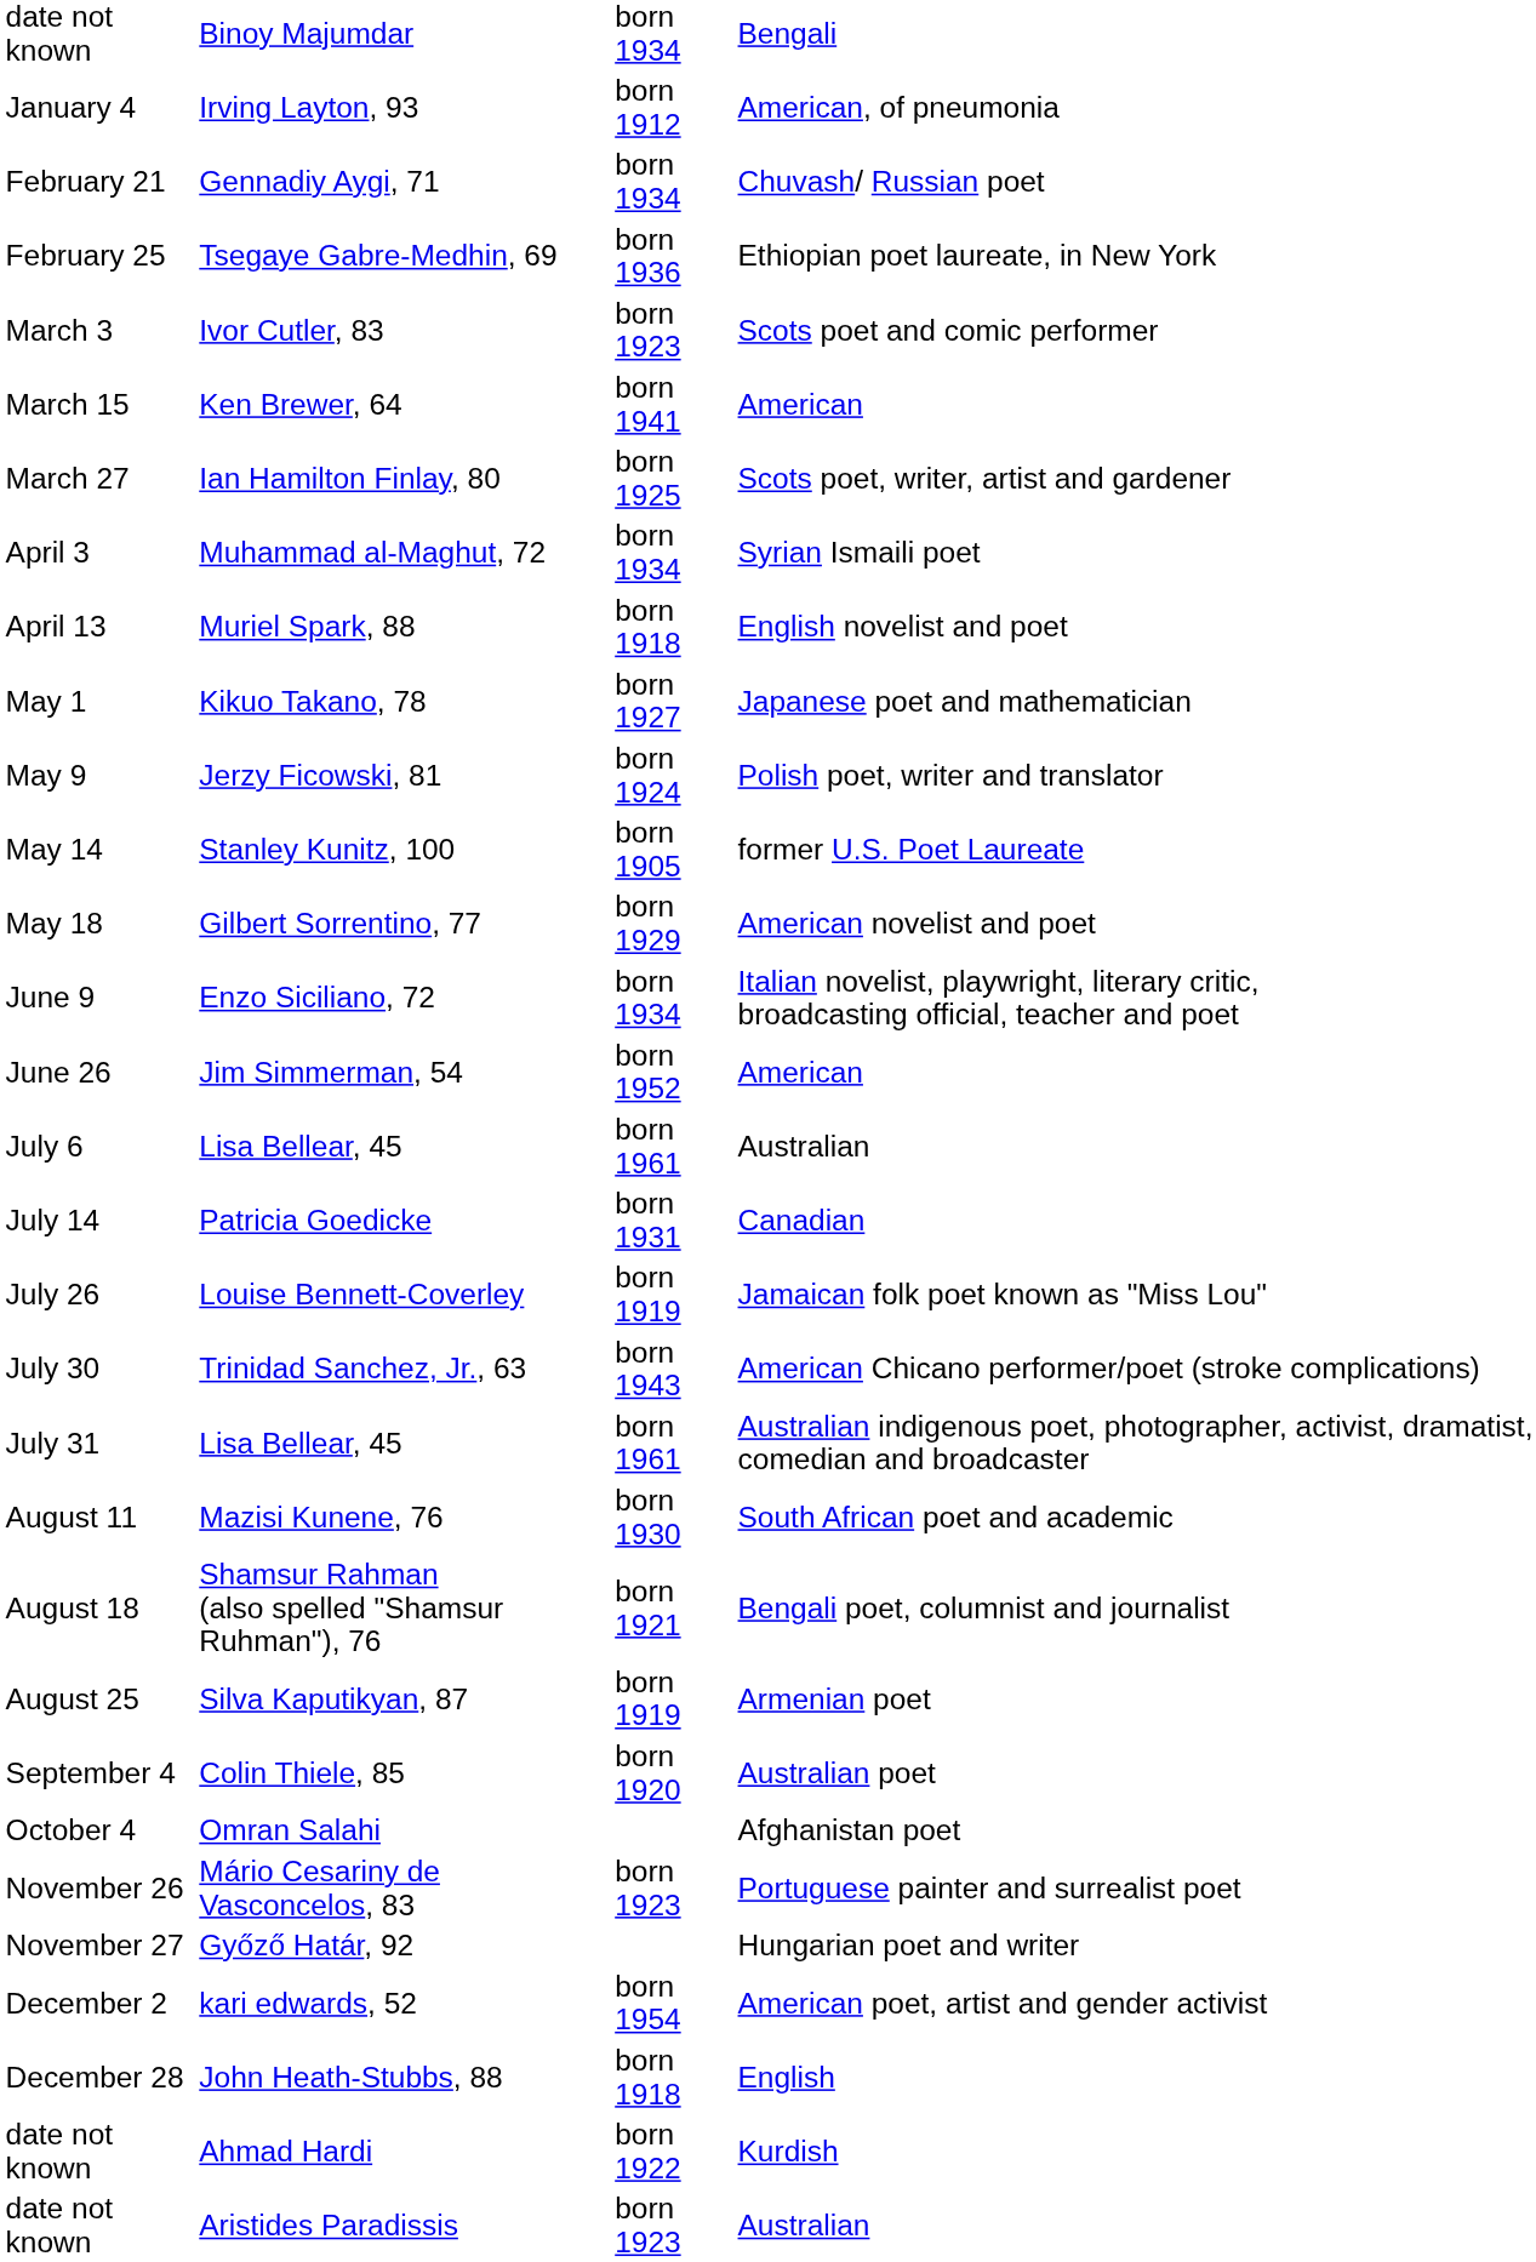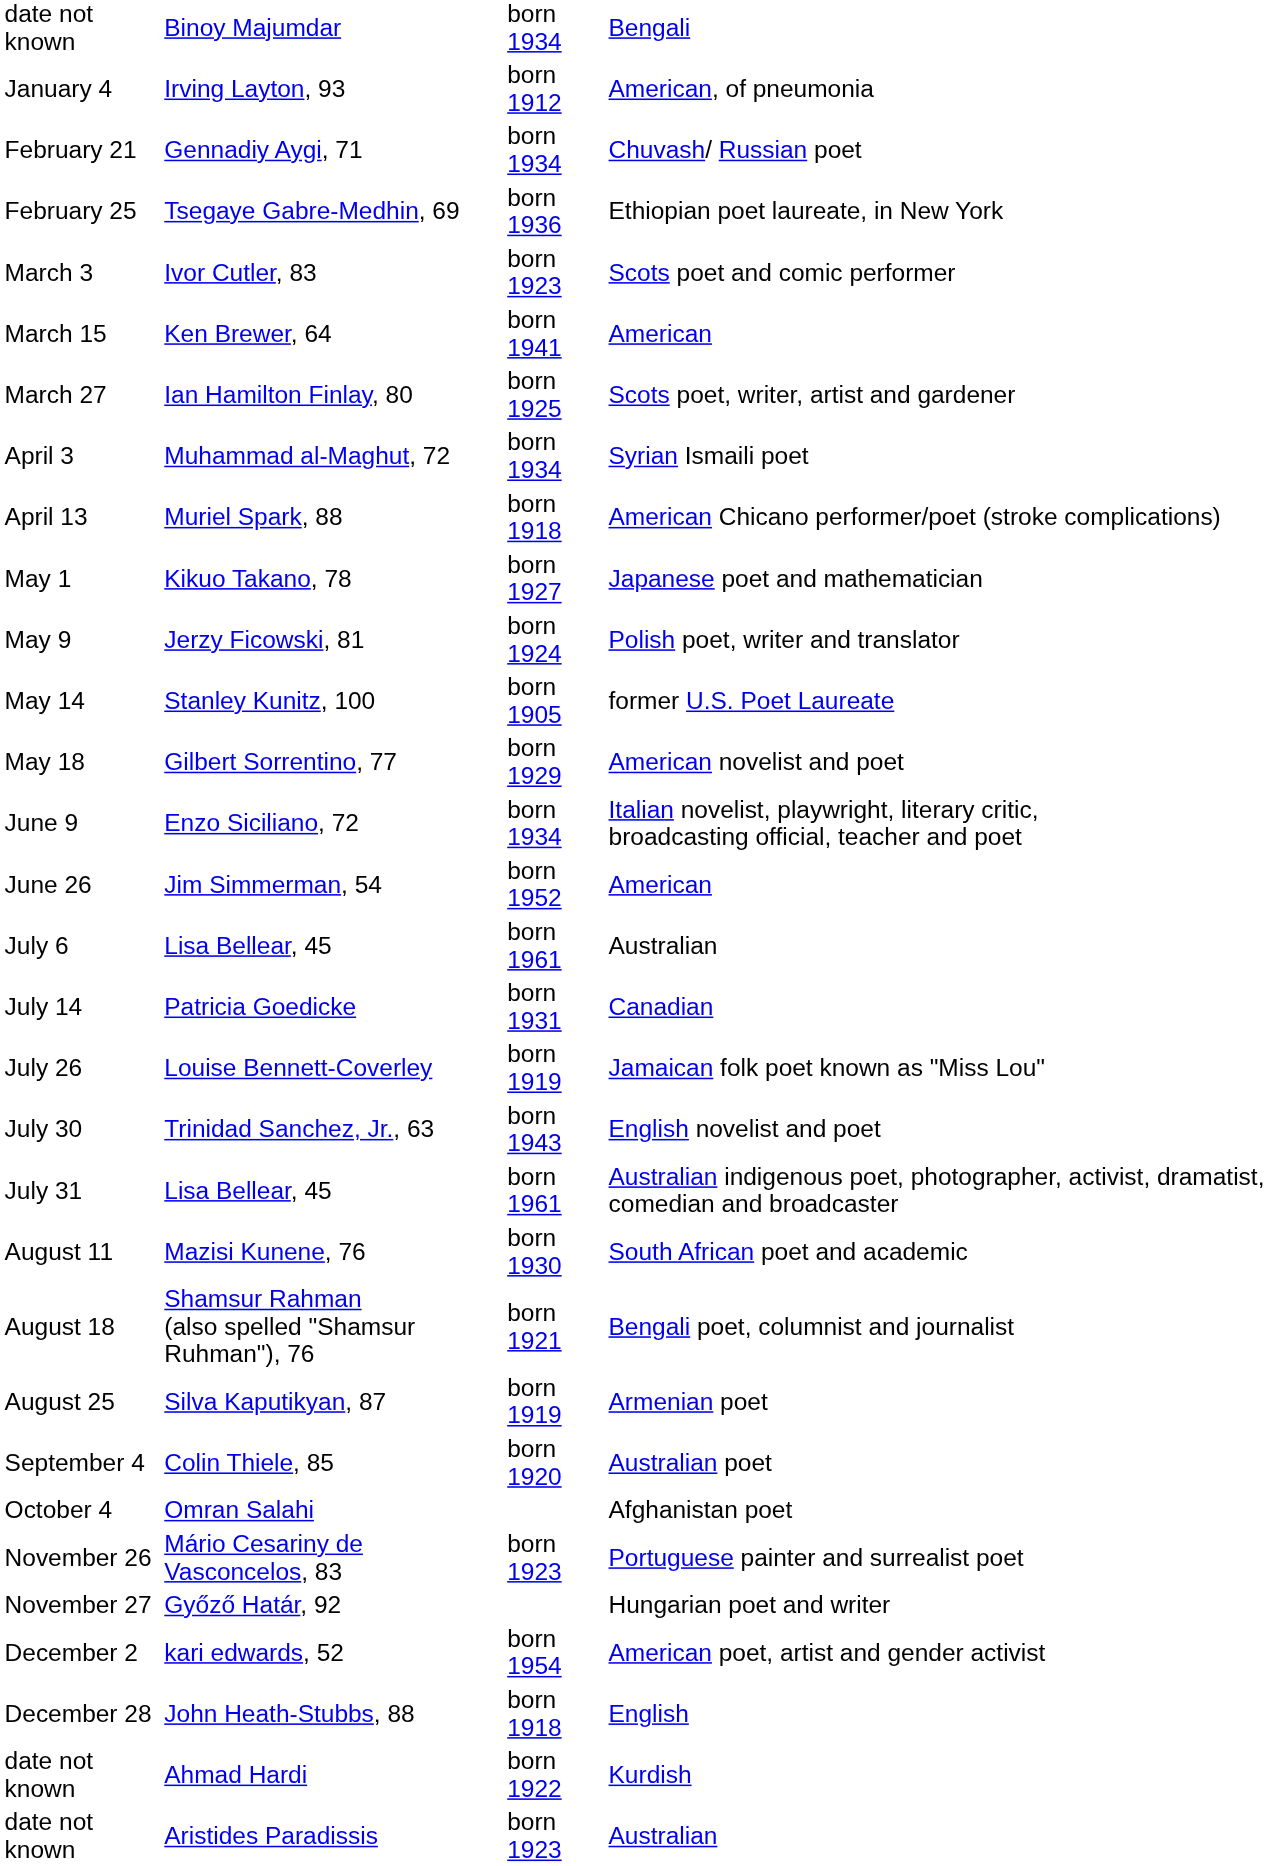 <table>
 <tr>
 <td>date not known</td>
 <td><a href='#'>Binoy Majumdar</a></td>
 <td>born <a href='#'>1934</a></td>
 <td><a href='#'>Bengali</a></td>
 </tr>
 <tr>
 <td>January 4</td>
 <td><a href='#'>Irving Layton</a>, 93</td>
 <td>born <a href='#'>1912</a></td>
 <td><a href='#'>American</a>, of pneumonia</td>
 </tr>
 <tr>
 <td>February 21</td>
 <td><a href='#'>Gennadiy Aygi</a>, 71</td>
 <td>born <a href='#'>1934</a></td>
 <td><a href='#'>Chuvash</a>/ <a href='#'>Russian</a> poet</td>
 </tr>
 <tr>
 <td>February 25</td>
 <td><a href='#'>Tsegaye Gabre-Medhin</a>, 69</td>
 <td>born <a href='#'>1936</a></td>
 <td>Ethiopian poet laureate, in New York</td>
 </tr>
 <tr>
 <td>March 3</td>
 <td><a href='#'>Ivor Cutler</a>, 83</td>
 <td>born <a href='#'>1923</a></td>
 <td><a href='#'>Scots</a> poet and comic performer</td>
 </tr>
 <tr>
 <td>March 15</td>
 <td><a href='#'>Ken Brewer</a>, 64</td>
 <td>born <a href='#'>1941</a></td>
 <td><a href='#'>American</a></td>
 </tr>
 <tr>
 <td>March 27</td>
 <td><a href='#'>Ian Hamilton Finlay</a>, 80</td>
 <td>born <a href='#'>1925</a></td>
 <td><a href='#'>Scots</a> poet, writer, artist and gardener</td>
 </tr>
 <tr>
 <td>April 3</td>
 <td><a href='#'>Muhammad al-Maghut</a>, 72</td>
 <td>born <a href='#'>1934</a></td>
 <td><a href='#'>Syrian</a> Ismaili poet</td>
 </tr>
 <tr>
 <td>April 13</td>
 <td><a href='#'>Muriel Spark</a>, 88</td>
 <td>born <a href='#'>1918</a></td>
-<td><a href='#'>English</a> novelist and poet</td>
+<td><a href='#'>American</a> Chicano performer/poet (stroke complications)</td>
 </tr>
 <tr>
 <td>May 1</td>
 <td><a href='#'>Kikuo Takano</a>, 78</td>
 <td>born <a href='#'>1927</a></td>
 <td><a href='#'>Japanese</a> poet and mathematician</td>
 </tr>
 <tr>
 <td>May 9</td>
 <td><a href='#'>Jerzy Ficowski</a>, 81</td>
 <td>born <a href='#'>1924</a></td>
 <td><a href='#'>Polish</a> poet, writer and translator</td>
 </tr>
 <tr>
 <td>May 14</td>
 <td><a href='#'>Stanley Kunitz</a>, 100</td>
 <td>born <a href='#'>1905</a></td>
 <td>former <a href='#'>U.S. Poet Laureate</a></td>
 </tr>
 <tr>
 <td>May 18</td>
 <td><a href='#'>Gilbert Sorrentino</a>, 77</td>
 <td>born <a href='#'>1929</a></td>
 <td><a href='#'>American</a> novelist and poet</td>
 </tr>
 <tr>
 <td>June 9</td>
 <td><a href='#'>Enzo Siciliano</a>, 72</td>
 <td>born <a href='#'>1934</a></td>
 <td><a href='#'>Italian</a> novelist, playwright, literary critic,<br> broadcasting official, teacher and poet</td>
 </tr>
 <tr>
 <td>June 26</td>
 <td><a href='#'>Jim Simmerman</a>, 54</td>
 <td>born <a href='#'>1952</a></td>
 <td><a href='#'>American</a></td>
 </tr>
 <tr>
 <td>July 6</td>
 <td><a href='#'>Lisa Bellear</a>, 45</td>
 <td>born <a href='#'>1961</a></td>
 <td>Australian</td>
 </tr>
 <tr>
 <td>July 14</td>
 <td><a href='#'>Patricia Goedicke</a></td>
 <td>born <a href='#'>1931</a></td>
 <td><a href='#'>Canadian</a></td>
 </tr>
 <tr>
 <td>July 26</td>
 <td><a href='#'>Louise Bennett-Coverley</a></td>
 <td>born <a href='#'>1919</a></td>
 <td><a href='#'>Jamaican</a> folk poet known as "Miss Lou"</td>
 </tr>
 <tr>
 <td>July 30</td>
 <td><a href='#'>Trinidad Sanchez, Jr.</a>, 63</td>
 <td>born <a href='#'>1943</a></td>
-<td><a href='#'>American</a> Chicano performer/poet (stroke complications)</td>
+<td><a href='#'>English</a> novelist and poet</td>
 </tr>
 <tr>
 <td>July 31</td>
 <td><a href='#'>Lisa Bellear</a>, 45</td>
 <td>born <a href='#'>1961</a></td>
 <td><a href='#'>Australian</a> indigenous poet, photographer, activist, dramatist, comedian and broadcaster</td>
 </tr>
 <tr>
 <td>August 11</td>
 <td><a href='#'>Mazisi Kunene</a>, 76</td>
 <td>born <a href='#'>1930</a></td>
 <td><a href='#'>South African</a> poet and academic</td>
 </tr>
 <tr>
 <td>August 18</td>
 <td><a href='#'>Shamsur Rahman</a><br> (also spelled "Shamsur Ruhman"), 76</td>
 <td>born <a href='#'>1921</a></td>
 <td><a href='#'>Bengali</a> poet, columnist and journalist</td>
 </tr>
 <tr>
 <td>August 25</td>
 <td><a href='#'>Silva Kaputikyan</a>, 87</td>
 <td>born <a href='#'>1919</a></td>
 <td><a href='#'>Armenian</a> poet</td>
 </tr>
 <tr>
 <td>September 4</td>
 <td><a href='#'>Colin Thiele</a>, 85</td>
 <td>born <a href='#'>1920</a></td>
 <td><a href='#'>Australian</a> poet</td>
 </tr>
 <tr>
 <td>October 4</td>
 <td><a href='#'>Omran Salahi</a></td>
 <td></td>
 <td>Afghanistan poet</td>
 </tr>
 <tr>
 <td>November 26</td>
 <td><a href='#'>Mário Cesariny de Vasconcelos</a>, 83</td>
 <td>born <a href='#'>1923</a></td>
 <td><a href='#'>Portuguese</a> painter and surrealist poet</td>
 </tr>
 <tr>
 <td>November 27</td>
 <td><a href='#'>Győző Határ</a>, 92</td>
 <td></td>
 <td>Hungarian poet and writer</td>
 </tr>
 <tr>
 <td>December 2</td>
 <td><a href='#'>kari edwards</a>, 52</td>
 <td>born <a href='#'>1954</a></td>
 <td><a href='#'>American</a> poet, artist and gender activist</td>
 </tr>
 <tr>
 <td>December 28</td>
 <td><a href='#'>John Heath-Stubbs</a>, 88</td>
 <td>born <a href='#'>1918</a></td>
 <td><a href='#'>English</a></td>
 </tr>
 <tr>
 <td>date not known</td>
 <td><a href='#'>Ahmad Hardi</a></td>
 <td>born <a href='#'>1922</a></td>
 <td><a href='#'>Kurdish</a></td>
 </tr>
 <tr>
 <td>date not known</td>
 <td><a href='#'>Aristides Paradissis</a></td>
 <td>born <a href='#'>1923</a></td>
 <td><a href='#'>Australian</a></td>
 </tr>
 </table>
